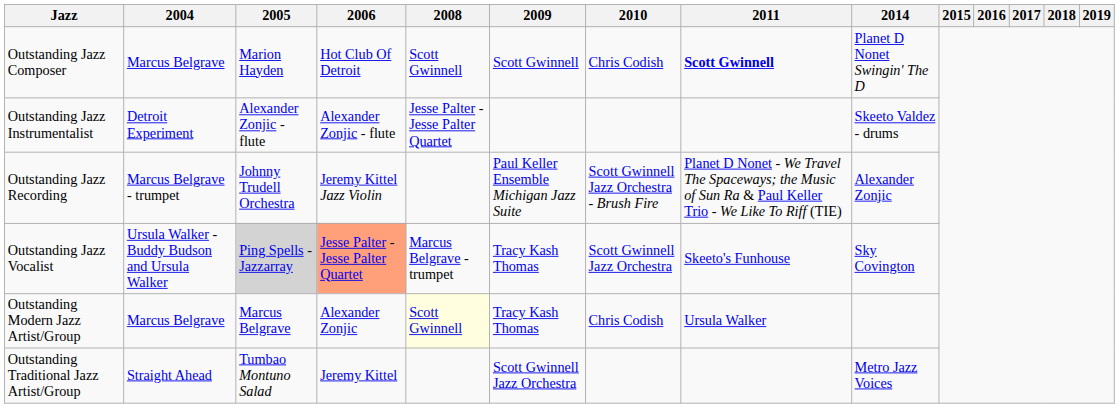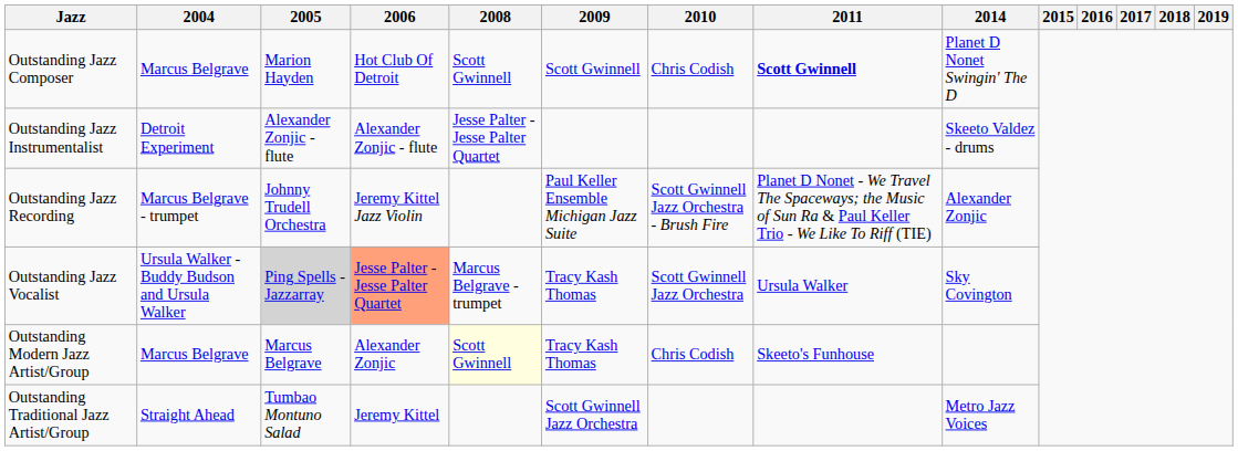 <table class=wikitable>
 <tr>
 <th>Jazz</th>
 <th>2004</th>
 <th>2005</th>
 <th>2006</th>
 <th>2008</th>
 <th>2009</th>
 <th>2010</th>
 <th>2011</th>
 <th>2014</th>
 <th>2015</th>
 <th>2016</th>
 <th>2017</th>
 <th>2018</th>
 <th>2019</th>
 </tr>
 <tr>
 <td>Outstanding Jazz Composer</td>
 <td><a href='#'>Marcus Belgrave</a></td>
 <td><a href='#'>Marion Hayden</a></td>
 <td><a href='#'>Hot Club Of Detroit</a></td>
 <td><a href='#'>Scott Gwinnell</a></td>
 <td><a href='#'>Scott Gwinnell</a></td>
 <td><a href='#'>Chris Codish</a></td>
 <td><strong><a href='#'>Scott Gwinnell</a></strong></td>
 <td><a href='#'>Planet D Nonet</a> <em>Swingin' The D</em></td>
 </tr>
 <tr>
 <td>Outstanding Jazz Instrumentalist</td>
 <td><a href='#'>Detroit Experiment</a></td>
 <td><a href='#'>Alexander Zonjic</a> - flute</td>
 <td><a href='#'>Alexander Zonjic</a> - flute</td>
 <td><a href='#'>Jesse Palter</a> - <a href='#'>Jesse Palter Quartet</a></td>
 <td></td>
 <td></td>
 <td></td>
 <td><a href='#'>Skeeto Valdez</a> - drums</td>
 </tr>
 <tr>
 <td>Outstanding Jazz Recording</td>
 <td><a href='#'>Marcus Belgrave</a> - trumpet</td>
 <td><a href='#'>Johnny Trudell Orchestra</a></td>
 <td><a href='#'>Jeremy Kittel</a> <em>Jazz Violin</em></td>
 <td></td>
 <td><a href='#'>Paul Keller Ensemble</a> <em>Michigan Jazz Suite</em></td>
 <td><a href='#'>Scott Gwinnell Jazz Orchestra</a> - <em>Brush Fire</em></td>
 <td><a href='#'>Planet D Nonet</a> - <em>We Travel The Spaceways; the Music of Sun Ra</em> & <a href='#'>Paul Keller Trio</a> - <em>We Like To Riff</em> (TIE)</td>
 <td><a href='#'>Alexander Zonjic</a></td>
 </tr>
 <tr>
 <td>Outstanding Jazz Vocalist</td>
 <td><a href='#'>Ursula Walker</a> - <a href='#'>Buddy Budson and Ursula Walker</a></td>
 <td style="background: lightgrey;"><a href='#'>Ping Spells</a> - <a href='#'>Jazzarray</a></td>
 <td style="background: lightsalmon;"><a href='#'>Jesse Palter</a> - <a href='#'>Jesse Palter Quartet</a></td>
 <td><a href='#'>Marcus Belgrave</a> - trumpet</td>
 <td><a href='#'>Tracy Kash Thomas</a></td>
 <td><a href='#'>Scott Gwinnell Jazz Orchestra</a></td>
-<td><a href='#'>Skeeto's Funhouse</a></td>
+<td><a href='#'>Ursula Walker</a></td>
 <td><a href='#'>Sky Covington</a></td>
 </tr>
 <tr>
 <td>Outstanding Modern Jazz Artist/Group</td>
 <td><a href='#'>Marcus Belgrave</a></td>
 <td><a href='#'>Marcus Belgrave</a></td>
 <td><a href='#'>Alexander Zonjic</a></td>
 <td style="background: lightyellow;"><a href='#'>Scott Gwinnell</a></td>
 <td><a href='#'>Tracy Kash Thomas</a></td>
 <td><a href='#'>Chris Codish</a></td>
-<td><a href='#'>Ursula Walker</a></td>
+<td><a href='#'>Skeeto's Funhouse</a></td>
 <td></td>
 </tr>
 <tr>
 <td>Outstanding Traditional Jazz Artist/Group</td>
 <td><a href='#'>Straight Ahead</a></td>
 <td><a href='#'>Tumbao</a> <em>Montuno Salad</em></td>
 <td><a href='#'>Jeremy Kittel</a></td>
 <td></td>
 <td><a href='#'>Scott Gwinnell Jazz Orchestra</a></td>
 <td></td>
 <td></td>
 <td><a href='#'>Metro Jazz Voices</a></td>
 </tr>
 </table>
